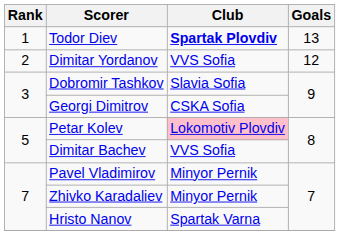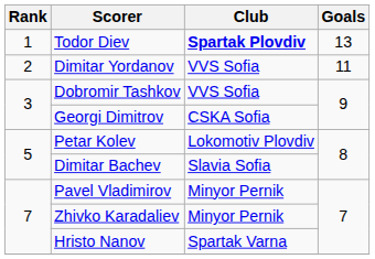 <table class="wikitable" style="text-align:center">
 <tr>
 <th>Rank</th>
 <th>Scorer</th>
 <th>Club</th>
 <th>Goals</th>
 </tr>
 <tr>
 <td rowspan="1">1</td>
 <td align="left"> <a href='#'>Todor Diev</a></td>
 <td align="left"><strong><a href='#'>Spartak Plovdiv</a></strong></td>
 <td rowspan="1">13</td>
 </tr>
 <tr>
 <td rowspan="1">2</td>
 <td align="left"> <a href='#'>Dimitar Yordanov</a></td>
 <td align="left"><a href='#'>VVS Sofia</a></td>
-<td rowspan="1">12</td>
+<td rowspan="1">11</td>
 </tr>
 <tr>
 <td rowspan="2">3</td>
 <td align="left"> <a href='#'>Dobromir Tashkov</a></td>
-<td align="left"><a href='#'>Slavia Sofia</a></td>
+<td align="left"><a href='#'>VVS Sofia</a></td>
 <td rowspan="2">9</td>
 </tr>
 <tr>
 <td align="left"> <a href='#'>Georgi Dimitrov</a></td>
 <td align="left"><a href='#'>CSKA Sofia</a></td>
 </tr>
 <tr>
 <td rowspan="2">5</td>
 <td align="left"> <a href='#'>Petar Kolev</a></td>
-<td align="left" style="background: pink;"><a href='#'>Lokomotiv Plovdiv</a></td>
+<td align="left"><a href='#'>Lokomotiv Plovdiv</a></td>
 <td rowspan="2">8</td>
 </tr>
 <tr>
 <td align="left"> <a href='#'>Dimitar Bachev</a></td>
-<td align="left"><a href='#'>VVS Sofia</a></td>
+<td align="left"><a href='#'>Slavia Sofia</a></td>
 </tr>
 <tr>
 <td rowspan="3">7</td>
 <td align="left"> <a href='#'>Pavel Vladimirov</a></td>
 <td align="left"><a href='#'>Minyor Pernik</a></td>
 <td rowspan="3">7</td>
 </tr>
 <tr>
 <td align="left"> <a href='#'>Zhivko Karadaliev</a></td>
 <td align="left"><a href='#'>Minyor Pernik</a></td>
 </tr>
 <tr>
 <td align="left"> <a href='#'>Hristo Nanov</a></td>
 <td align="left"><a href='#'>Spartak Varna</a></td>
 </tr>
 <tr>
 </tr>
 </table>
